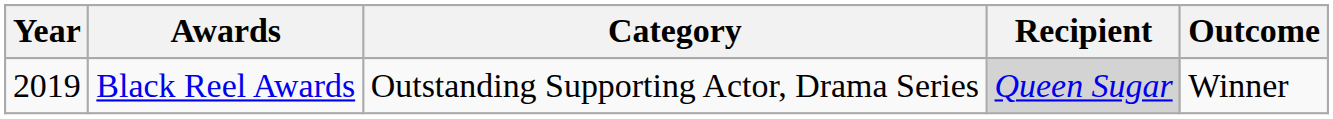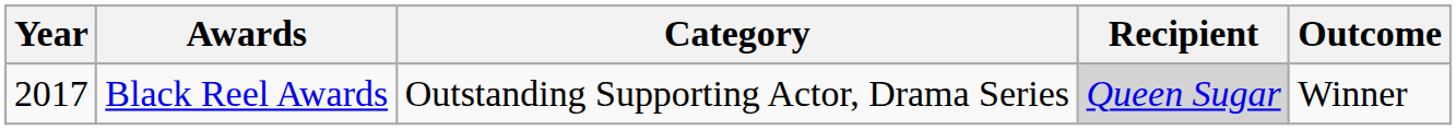 <table class="wikitable sortable">
 <tr>
 <th>Year</th>
 <th>Awards</th>
 <th>Category</th>
 <th>Recipient</th>
 <th>Outcome</th>
 </tr>
 <tr>
-<td>2019</td>
+<td>2017</td>
 <td><a href='#'>Black Reel Awards</a></td>
 <td>Outstanding Supporting Actor, Drama Series</td>
 <td style="background: lightgrey;"><em><a href='#'>Queen Sugar</a></em></td>
 <td>Winner</td>
 </tr>
 </table>
